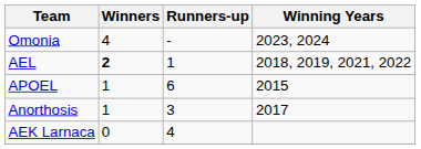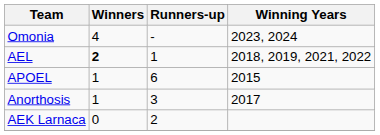 <table class="wikitable">
 <tr>
 <th>Team</th>
 <th>Winners</th>
 <th>Runners-up</th>
 <th>Winning Years</th>
 </tr>
 <tr>
 <td><a href='#'>Omonia</a></td>
 <td>4</td>
 <td>-</td>
 <td>2023, 2024</td>
 </tr>
 <tr>
 <td><a href='#'>AEL</a></td>
 <td><strong>2</strong></td>
 <td>1</td>
 <td>2018, 2019, 2021, 2022</td>
 </tr>
 <tr>
 <td><a href='#'>APOEL</a></td>
 <td>1</td>
 <td>6</td>
 <td>2015</td>
 </tr>
 <tr>
 <td><a href='#'>Anorthosis</a></td>
 <td>1</td>
 <td>3</td>
 <td>2017</td>
 </tr>
 <tr>
 <td><a href='#'>AEK Larnaca</a></td>
 <td>0</td>
-<td>4</td>
+<td>2</td>
 <td></td>
 </tr>
 <tr>
 </tr>
 </table>
